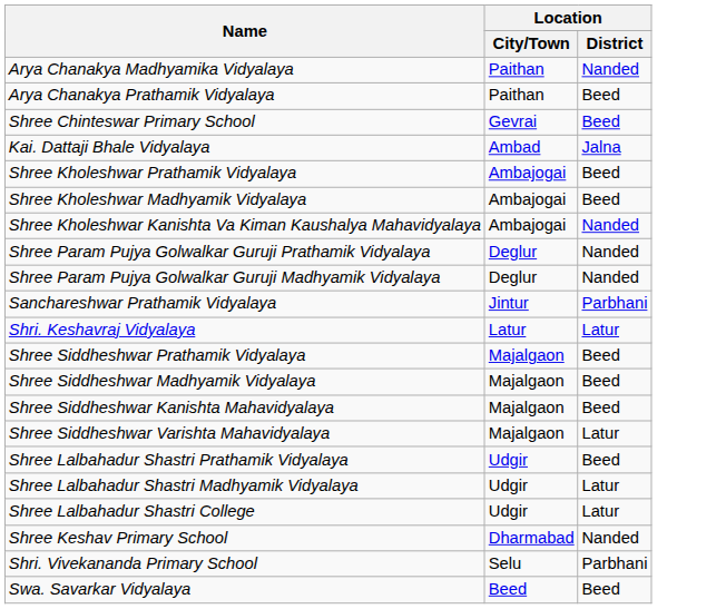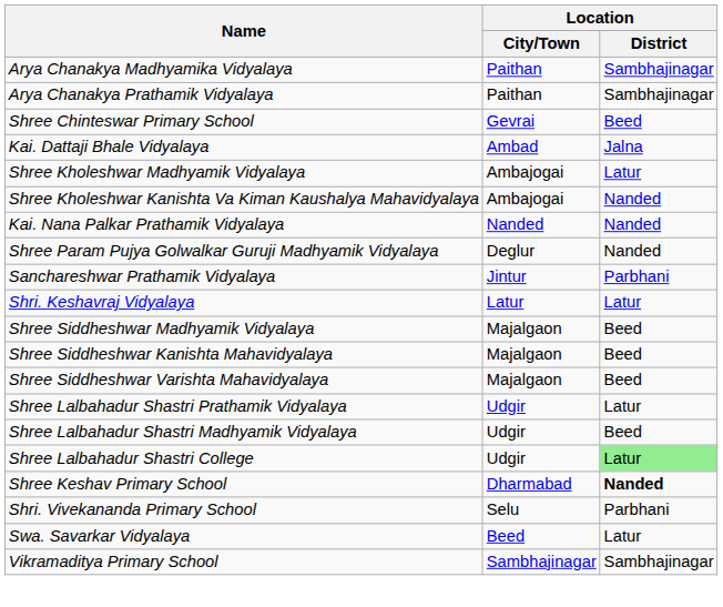 <table class="wikitable">
 <tr>
 <th rowspan="2">Name</th>
 <th colspan="2">Location</th>
 </tr>
 <tr>
 <th>City/Town</th>
 <th>District</th>
 </tr>
 <tr>
 <td><em>Arya Chanakya Madhyamika Vidyalaya</em></td>
 <td><a href='#'>Paithan</a></td>
-<td><a href='#'>Nanded</a></td>
+<td><a href='#'>Sambhajinagar</a></td>
 </tr>
 <tr>
 <td><em>Arya Chanakya Prathamik Vidyalaya</em></td>
 <td>Paithan</td>
-<td>Beed</td>
+<td>Sambhajinagar</td>
 </tr>
 <tr>
 <td><em>Shree Chinteswar Primary School</em></td>
 <td><a href='#'>Gevrai</a></td>
 <td><a href='#'>Beed</a></td>
 </tr>
 <tr>
 <td><em>Kai. Dattaji Bhale Vidyalaya</em></td>
 <td><a href='#'>Ambad</a></td>
 <td><a href='#'>Jalna</a></td>
 </tr>
 <tr>
-<td><em>Shree Kholeshwar Prathamik Vidyalaya</em></td>
-<td><a href='#'>Ambajogai</a></td>
-<td>Beed</td>
-</tr>
-<tr>
 <td><em>Shree Kholeshwar Madhyamik Vidyalaya</em></td>
 <td>Ambajogai</td>
-<td>Beed</td>
+<td><a href='#'>Latur</a></td>
 </tr>
 <tr>
 <td><em>Shree Kholeshwar Kanishta Va Kiman Kaushalya Mahavidyalaya</em></td>
 <td>Ambajogai</td>
 <td><a href='#'>Nanded</a></td>
 </tr>
 <tr>
-<td><em>Shree Param Pujya Golwalkar Guruji Prathamik Vidyalaya</em></td>
-<td><a href='#'>Deglur</a></td>
-<td>Nanded</td>
+<td><em>Kai. Nana Palkar Prathamik Vidyalaya</em></td>
+<td><a href='#'>Nanded</a></td>
+<td><a href='#'>Nanded</a></td>
 </tr>
 <tr>
 <td><em>Shree Param Pujya Golwalkar Guruji Madhyamik Vidyalaya</em></td>
 <td>Deglur</td>
 <td>Nanded</td>
 </tr>
 <tr>
 <td><em>Sanchareshwar  Prathamik Vidyalaya</em></td>
 <td><a href='#'>Jintur</a></td>
 <td><a href='#'>Parbhani</a></td>
 </tr>
 <tr>
 <td><a href='#'><em>Shri. Keshavraj Vidyalaya</em></a></td>
 <td><a href='#'>Latur</a></td>
 <td><a href='#'>Latur</a></td>
 </tr>
 <tr>
-<td><em>Shree Siddheshwar Prathamik Vidyalaya</em></td>
-<td><a href='#'>Majalgaon</a></td>
-<td>Beed</td>
-</tr>
-<tr>
 <td><em>Shree Siddheshwar Madhyamik Vidyalaya</em></td>
 <td>Majalgaon</td>
 <td>Beed</td>
 </tr>
 <tr>
 <td><em>Shree Siddheshwar Kanishta Mahavidyalaya</em></td>
 <td>Majalgaon</td>
 <td>Beed</td>
 </tr>
 <tr>
 <td><em>Shree Siddheshwar Varishta Mahavidyalaya</em></td>
 <td>Majalgaon</td>
-<td>Latur</td>
+<td>Beed</td>
 </tr>
 <tr>
 <td><em>Shree Lalbahadur Shastri Prathamik Vidyalaya</em></td>
 <td><a href='#'>Udgir</a></td>
-<td>Beed</td>
+<td>Latur</td>
 </tr>
 <tr>
 <td><em>Shree Lalbahadur Shastri Madhyamik Vidyalaya</em></td>
 <td>Udgir</td>
-<td>Latur</td>
+<td>Beed</td>
 </tr>
 <tr>
 <td><em>Shree Lalbahadur Shastri College</em></td>
 <td>Udgir</td>
-<td>Latur</td>
+<td style="background: lightgreen;">Latur</td>
 </tr>
 <tr>
 <td><em>Shree Keshav Primary School</em></td>
 <td><a href='#'>Dharmabad</a></td>
-<td>Nanded</td>
+<td><strong>Nanded</strong></td>
 </tr>
 <tr>
 <td><em>Shri. Vivekananda Primary School</em></td>
 <td>Selu</td>
 <td>Parbhani</td>
 </tr>
 <tr>
 <td><em>Swa. Savarkar Vidyalaya</em></td>
 <td><a href='#'>Beed</a></td>
-<td>Beed</td>
+<td>Latur</td>
+</tr>
+<tr>
+<td><em>Vikramaditya Primary School</em></td>
+<td><a href='#'>Sambhajinagar</a></td>
+<td>Sambhajinagar</td>
 </tr>
 </table>
